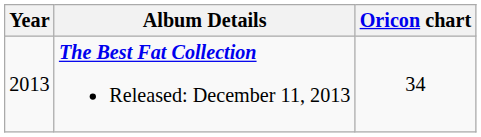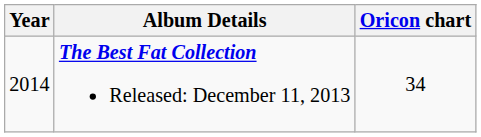 <table class="wikitable">
 <tr>
 <th>Year</th>
 <th>Album Details</th>
 <th><a href='#'>Oricon</a> chart</th>
 </tr>
 <tr>
-<td>2013</td>
+<td>2014</td>
 <td><strong><em><a href='#'>The Best Fat Collection</a></em></strong><br><ul><li>Released: December 11, 2013</li></ul></td>
 <td style="text-align:center;">34</td>
 </tr>
 </table>
